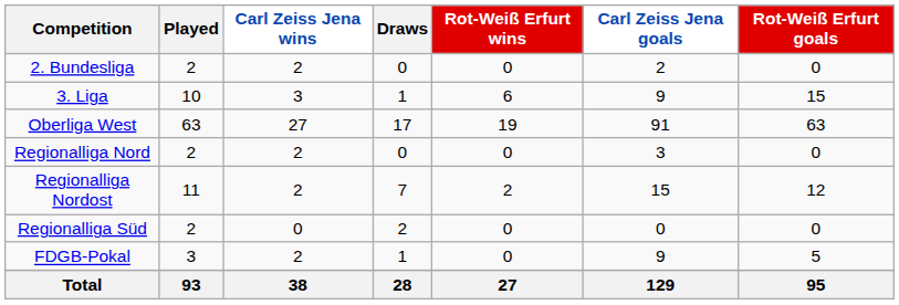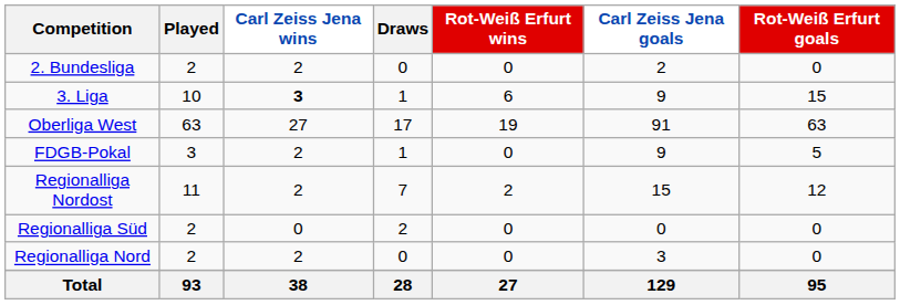 <table class="wikitable" style="text-align: center; width: 100%; font-size: 12px">
 <tr>
 <th>Competition</th>
 <th>Played</th>
 <th style="background:white; color:#0A47B1">Carl Zeiss Jena wins</th>
 <th>Draws</th>
 <th style="background:#E00000; color:white">Rot-Weiß Erfurt wins</th>
 <th style="background:white; color:#0A47B1">Carl Zeiss Jena goals</th>
 <th style="background:#E00000; color:white">Rot-Weiß Erfurt goals</th>
 </tr>
 <tr>
 <td><a href='#'>2. Bundesliga</a></td>
 <td>2</td>
 <td>2</td>
 <td>0</td>
 <td>0</td>
 <td>2</td>
 <td>0</td>
 </tr>
 <tr>
 <td><a href='#'>3. Liga</a></td>
 <td>10</td>
-<td>3</td>
+<td><strong>3</strong></td>
 <td>1</td>
 <td>6</td>
 <td>9</td>
 <td>15</td>
 </tr>
 <tr>
 <td><a href='#'>Oberliga West</a></td>
 <td>63</td>
 <td>27</td>
 <td>17</td>
 <td>19</td>
 <td>91</td>
 <td>63</td>
 </tr>
 <tr>
-<td><a href='#'>Regionalliga Nord</a></td>
+<td><a href='#'>FDGB-Pokal</a></td>
+<td>3</td>
 <td>2</td>
-<td>2</td>
+<td>1</td>
 <td>0</td>
-<td>0</td>
-<td>3</td>
-<td>0</td>
+<td>9</td>
+<td>5</td>
 </tr>
 <tr>
 <td><a href='#'>Regionalliga Nordost</a></td>
 <td>11</td>
 <td>2</td>
 <td>7</td>
 <td>2</td>
 <td>15</td>
 <td>12</td>
 </tr>
 <tr>
 <td><a href='#'>Regionalliga Süd</a></td>
 <td>2</td>
 <td>0</td>
 <td>2</td>
 <td>0</td>
 <td>0</td>
 <td>0</td>
 </tr>
 <tr>
-<td><a href='#'>FDGB-Pokal</a></td>
+<td><a href='#'>Regionalliga Nord</a></td>
+<td>2</td>
+<td>2</td>
+<td>0</td>
+<td>0</td>
 <td>3</td>
-<td>2</td>
-<td>1</td>
 <td>0</td>
-<td>9</td>
-<td>5</td>
 </tr>
 <tr>
 </tr>
 <tr class="sortbottom">
 <th>Total</th>
 <th>93</th>
 <th>38</th>
 <th>28</th>
 <th>27</th>
 <th>129</th>
 <th>95</th>
 </tr>
 </table>
